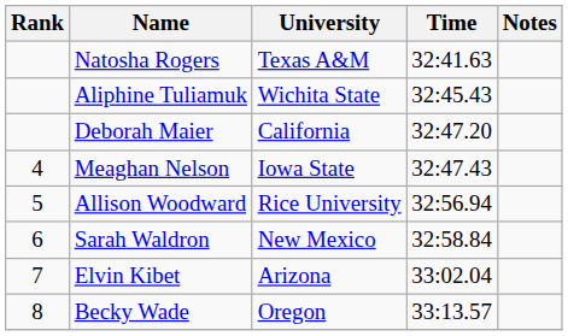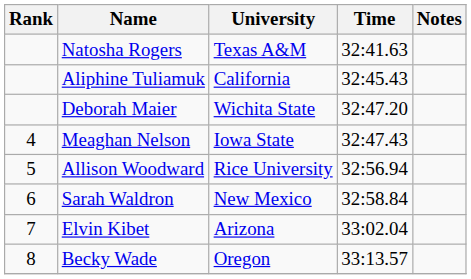 <table class="wikitable sortable" style="text-align:center">
 <tr>
 <th>Rank</th>
 <th>Name</th>
 <th>University</th>
 <th>Time</th>
 <th>Notes</th>
 </tr>
 <tr>
 <td></td>
 <td align=left><a href='#'>Natosha Rogers</a></td>
 <td align=left><a href='#'>Texas A&M</a></td>
 <td>32:41.63</td>
 <td></td>
 </tr>
 <tr>
 <td></td>
 <td align=left><a href='#'>Aliphine Tuliamuk</a></td>
-<td align=left><a href='#'>Wichita State</a></td>
+<td align=left><a href='#'>California</a></td>
 <td>32:45.43</td>
 <td></td>
 </tr>
 <tr>
 <td></td>
 <td align=left><a href='#'>Deborah Maier</a></td>
-<td align=left><a href='#'>California</a></td>
+<td align=left><a href='#'>Wichita State</a></td>
 <td>32:47.20</td>
 <td></td>
 </tr>
 <tr>
 <td>4</td>
 <td align=left><a href='#'>Meaghan Nelson</a></td>
 <td align=left><a href='#'>Iowa State</a></td>
 <td>32:47.43</td>
 <td></td>
 </tr>
 <tr>
 <td>5</td>
 <td align=left><a href='#'>Allison Woodward</a></td>
 <td align=left><a href='#'>Rice University</a></td>
 <td>32:56.94</td>
 <td></td>
 </tr>
 <tr>
 <td>6</td>
 <td align=left><a href='#'>Sarah Waldron</a></td>
 <td align=left><a href='#'>New Mexico</a></td>
 <td>32:58.84</td>
 <td></td>
 </tr>
 <tr>
 <td>7</td>
 <td align=left><a href='#'>Elvin Kibet</a> </td>
 <td align=left><a href='#'>Arizona</a></td>
 <td>33:02.04</td>
 <td></td>
 </tr>
 <tr>
 <td>8</td>
 <td align=left><a href='#'>Becky Wade</a></td>
 <td align=left><a href='#'>Oregon</a></td>
 <td>33:13.57</td>
 <td></td>
 </tr>
 <tr>
 </tr>
 </table>
